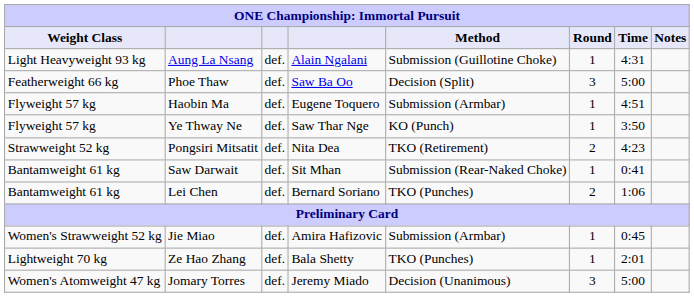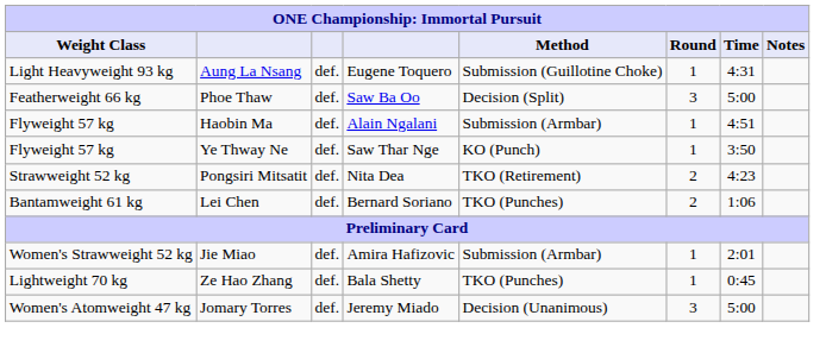 <table class="wikitable" style="font-size: 80%;">
 <tr>
 <th colspan="8" style="background-color: #ccf; color: #000080; text-align: center;"><strong>ONE Championship: Immortal Pursuit</strong></th>
 </tr>
 <tr>
 <th colspan="1" style="background-color: #E6E8FA; color: #000000; text-align: center;">Weight Class</th>
 <th colspan="1" style="background-color: #E6E8FA; color: #000000; text-align: center;"></th>
 <th colspan="1" style="background-color: #E6E8FA; color: #000000; text-align: center;"></th>
 <th colspan="1" style="background-color: #E6E8FA; color: #000000; text-align: center;"></th>
 <th colspan="1" style="background-color: #E6E8FA; color: #000000; text-align: center;">Method</th>
 <th colspan="1" style="background-color: #E6E8FA; color: #000000; text-align: center;">Round</th>
 <th colspan="1" style="background-color: #E6E8FA; color: #000000; text-align: center;">Time</th>
 <th colspan="1" style="background-color: #E6E8FA; color: #000000; text-align: center;">Notes</th>
 </tr>
 <tr>
 <td>Light Heavyweight 93 kg</td>
 <td> <a href='#'>Aung La Nsang</a></td>
 <td>def.</td>
-<td> <a href='#'>Alain Ngalani</a></td>
+<td> Eugene Toquero</td>
 <td>Submission (Guillotine Choke)</td>
 <td align=center>1</td>
 <td align=center>4:31</td>
 <td></td>
 </tr>
 <tr>
 <td>Featherweight 66 kg</td>
 <td> Phoe Thaw</td>
 <td>def.</td>
 <td> <a href='#'>Saw Ba Oo</a></td>
 <td>Decision (Split)</td>
 <td align=center>3</td>
 <td align=center>5:00</td>
 <td></td>
 </tr>
 <tr>
 <td>Flyweight 57 kg</td>
 <td> Haobin Ma</td>
 <td>def.</td>
-<td> Eugene Toquero</td>
+<td> <a href='#'>Alain Ngalani</a></td>
 <td>Submission (Armbar)</td>
 <td align=center>1</td>
 <td align=center>4:51</td>
 <td></td>
 </tr>
 <tr>
 <td>Flyweight 57 kg</td>
 <td> Ye Thway Ne</td>
 <td>def.</td>
 <td> Saw Thar Nge</td>
 <td>KO (Punch)</td>
 <td align=center>1</td>
 <td align=center>3:50</td>
 <td></td>
 </tr>
 <tr>
 <td>Strawweight 52 kg</td>
 <td> Pongsiri Mitsatit</td>
 <td>def.</td>
 <td> Nita Dea</td>
 <td>TKO (Retirement)</td>
 <td align=center>2</td>
 <td align=center>4:23</td>
 <td></td>
 </tr>
 <tr>
 <td>Bantamweight 61 kg</td>
-<td> Saw Darwait</td>
-<td>def.</td>
-<td> Sit Mhan</td>
-<td>Submission (Rear-Naked Choke)</td>
-<td align=center>1</td>
-<td align=center>0:41</td>
-<td></td>
-</tr>
-<tr>
-<td>Bantamweight 61 kg</td>
 <td> Lei Chen</td>
 <td>def.</td>
 <td> Bernard Soriano</td>
 <td>TKO (Punches)</td>
 <td align=center>2</td>
 <td align=center>1:06</td>
 <td></td>
 </tr>
 <tr>
 <th colspan="8" style="background-color: #ccf; color: #000080; text-align: center;"><strong>Preliminary Card</strong></th>
 </tr>
 <tr>
 <td>Women's Strawweight 52 kg</td>
 <td> Jie Miao</td>
 <td>def.</td>
 <td> Amira Hafizovic</td>
 <td>Submission (Armbar)</td>
 <td align=center>1</td>
-<td align=center>0:45</td>
+<td align=center>2:01</td>
 <td></td>
 </tr>
 <tr>
 <td>Lightweight 70 kg</td>
 <td> Ze Hao Zhang</td>
 <td>def.</td>
 <td> Bala Shetty</td>
 <td>TKO (Punches)</td>
 <td align=center>1</td>
-<td align=center>2:01</td>
+<td align=center>0:45</td>
 <td></td>
 </tr>
 <tr>
 <td>Women's Atomweight 47 kg</td>
 <td> Jomary Torres</td>
 <td>def.</td>
 <td> Jeremy Miado</td>
 <td>Decision (Unanimous)</td>
 <td align=center>3</td>
 <td align=center>5:00</td>
 <td></td>
 </tr>
 </table>
